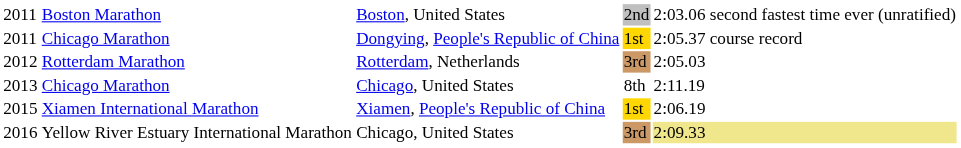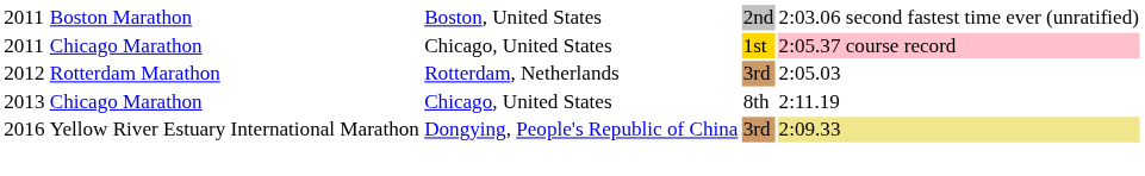 <table>
 <tr>
 <td>2011</td>
 <td><a href='#'>Boston Marathon</a></td>
 <td><a href='#'>Boston</a>, United States</td>
 <td bgcolor="silver">2nd</td>
 <td>2:03.06 second fastest time ever (unratified)</td>
 </tr>
 <tr>
 <td>2011</td>
 <td><a href='#'>Chicago Marathon</a></td>
-<td><a href='#'>Dongying</a>, <a href='#'>People's Republic of China</a></td>
+<td>Chicago, United States</td>
 <td bgcolor="gold">1st</td>
-<td>2:05.37 course record</td>
+<td style="background: pink;">2:05.37 course record</td>
 </tr>
 <tr>
 <td>2012</td>
 <td><a href='#'>Rotterdam Marathon</a></td>
 <td><a href='#'>Rotterdam</a>, Netherlands</td>
 <td bgcolor=cc9966>3rd</td>
 <td>2:05.03</td>
 </tr>
 <tr>
 <td>2013</td>
 <td><a href='#'>Chicago Marathon</a></td>
 <td><a href='#'>Chicago</a>, United States</td>
 <td>8th</td>
 <td>2:11.19</td>
 </tr>
 <tr>
-<td>2015</td>
-<td><a href='#'>Xiamen International Marathon</a></td>
-<td><a href='#'>Xiamen</a>, <a href='#'>People's Republic of China</a></td>
-<td bgcolor="gold">1st</td>
-<td>2:06.19</td>
-</tr>
-<tr>
 <td>2016</td>
 <td>Yellow River Estuary International Marathon</td>
-<td>Chicago, United States</td>
+<td><a href='#'>Dongying</a>, <a href='#'>People's Republic of China</a></td>
 <td bgcolor=cc9966>3rd</td>
 <td style="background: khaki;">2:09.33</td>
 </tr>
 </table>
